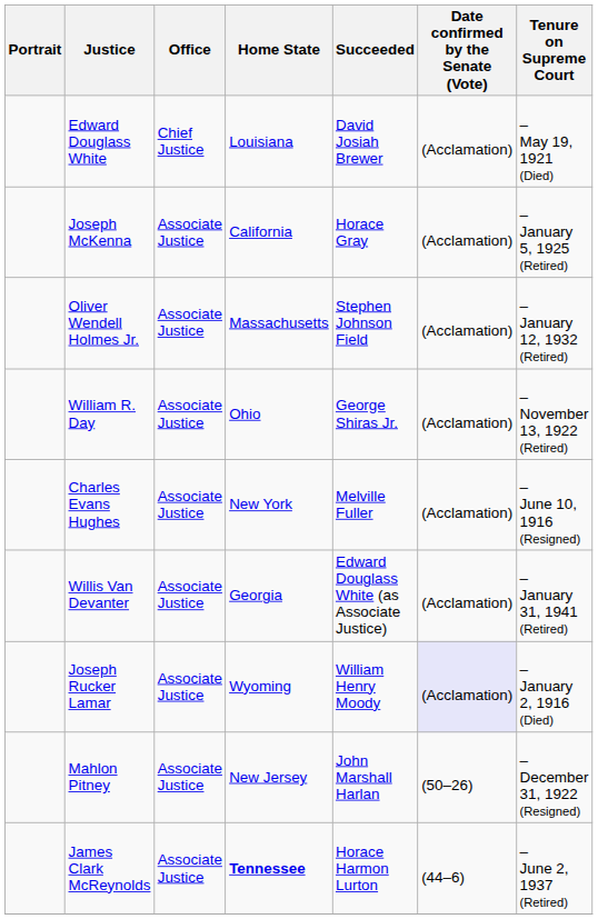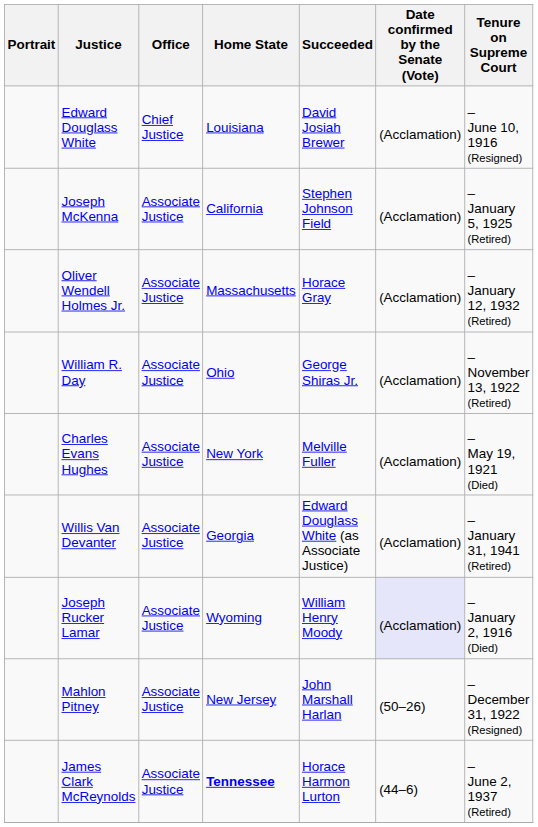 <table class="wikitable sortable">
 <tr>
 <th scope="col" style="width: 10px;">Portrait</th>
 <th scope="col" style="width: 10px;">Justice</th>
 <th scope="col" style="width: 10px;">Office</th>
 <th scope="col" style="width: 10px;">Home State</th>
 <th scope="col" style="width: 10px;">Succeeded</th>
 <th scope="col" style="width: 10px;">Date confirmed by the Senate<br>(Vote)</th>
 <th scope="col" style="width: 10px;">Tenure on Supreme Court</th>
 </tr>
 <tr>
 <td></td>
 <td><a href='#'>Edward Douglass White</a></td>
 <td><a href='#'>Chief Justice</a></td>
 <td><a href='#'>Louisiana</a></td>
 <td><a href='#'>David Josiah Brewer</a></td>
 <td><br>(Acclamation)</td>
-<td><br>–<br>May 19, 1921<br><small>(Died)</small></td>
+<td><br>–<br>June 10, 1916<br><small>(Resigned)</small></td>
 </tr>
 <tr>
 <td></td>
 <td><a href='#'>Joseph McKenna</a></td>
 <td><a href='#'>Associate Justice</a></td>
 <td><a href='#'>California</a></td>
-<td><a href='#'>Horace Gray</a></td>
+<td><a href='#'>Stephen Johnson Field</a></td>
 <td><br>(Acclamation)</td>
 <td><br>–<br>January 5, 1925<br><small>(Retired)</small></td>
 </tr>
 <tr>
 <td></td>
 <td><a href='#'>Oliver Wendell Holmes Jr.</a></td>
 <td><a href='#'>Associate Justice</a></td>
 <td><a href='#'>Massachusetts</a></td>
-<td><a href='#'>Stephen Johnson Field</a></td>
+<td><a href='#'>Horace Gray</a></td>
 <td><br>(Acclamation)</td>
 <td><br>–<br>January 12, 1932<br><small>(Retired)</small></td>
 </tr>
 <tr>
 <td></td>
 <td><a href='#'>William R. Day</a></td>
 <td><a href='#'>Associate Justice</a></td>
 <td><a href='#'>Ohio</a></td>
 <td><a href='#'>George Shiras Jr.</a></td>
 <td><br>(Acclamation)</td>
 <td><br>–<br>November 13, 1922<br><small>(Retired)</small></td>
 </tr>
 <tr>
 <td></td>
 <td><a href='#'>Charles Evans Hughes</a></td>
 <td><a href='#'>Associate Justice</a></td>
 <td><a href='#'>New York</a></td>
 <td><a href='#'>Melville Fuller</a></td>
 <td><br>(Acclamation)</td>
-<td><br>–<br>June 10, 1916<br><small>(Resigned)</small></td>
+<td><br>–<br>May 19, 1921<br><small>(Died)</small></td>
 </tr>
 <tr>
 <td></td>
 <td><a href='#'>Willis Van Devanter</a></td>
 <td><a href='#'>Associate Justice</a></td>
 <td><a href='#'>Georgia</a></td>
 <td><a href='#'>Edward Douglass White</a> (as Associate Justice)</td>
 <td><br>(Acclamation)</td>
 <td><br>–<br>January 31, 1941<br><small>(Retired)</small></td>
 </tr>
 <tr>
 <td></td>
 <td><a href='#'>Joseph Rucker Lamar</a></td>
 <td><a href='#'>Associate Justice</a></td>
 <td><a href='#'>Wyoming</a></td>
 <td><a href='#'>William Henry Moody</a></td>
 <td style="background: lavender;"><br>(Acclamation)</td>
 <td><br>–<br>January 2, 1916<br><small>(Died)</small></td>
 </tr>
 <tr>
 <td></td>
 <td><a href='#'>Mahlon Pitney</a></td>
 <td><a href='#'>Associate Justice</a></td>
 <td><a href='#'>New Jersey</a></td>
 <td><a href='#'>John Marshall Harlan</a></td>
 <td><br>(50–26)</td>
 <td><br>–<br>December 31, 1922<br><small>(Resigned)</small></td>
 </tr>
 <tr>
 <td></td>
 <td><a href='#'>James Clark McReynolds</a></td>
 <td><a href='#'>Associate Justice</a></td>
 <td><strong><a href='#'>Tennessee</a></strong></td>
 <td><a href='#'>Horace Harmon Lurton</a></td>
 <td><br>(44–6)</td>
 <td><br>–<br>June 2, 1937<br><small>(Retired)</small></td>
 </tr>
 <tr>
 </tr>
 </table>
